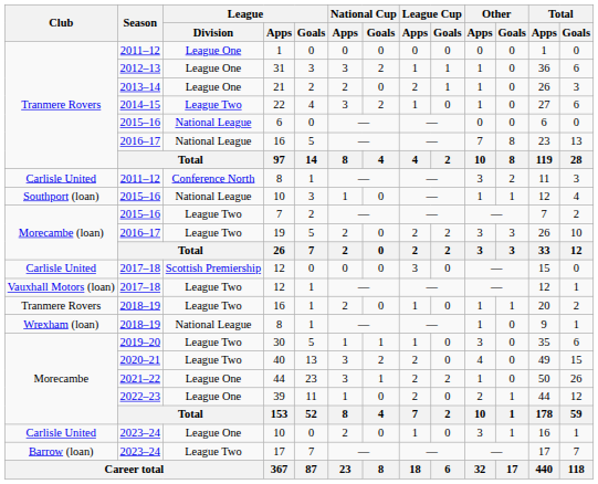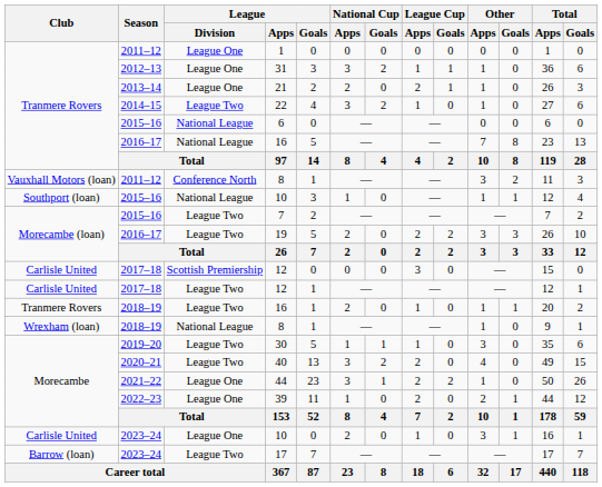 <table class=wikitable style=text-align:center>
 <tr>
 <th rowspan=2>Club</th>
 <th rowspan=2>Season</th>
 <th colspan=3>League</th>
 <th colspan=2>National Cup</th>
 <th colspan=2>League Cup</th>
 <th colspan=2>Other</th>
 <th colspan=2>Total</th>
 </tr>
 <tr>
 <th>Division</th>
 <th>Apps</th>
 <th>Goals</th>
 <th>Apps</th>
 <th>Goals</th>
 <th>Apps</th>
 <th>Goals</th>
 <th>Apps</th>
 <th>Goals</th>
 <th>Apps</th>
 <th>Goals</th>
 </tr>
 <tr>
 <td rowspan=7><a href='#'>Tranmere Rovers</a></td>
 <td><a href='#'>2011–12</a></td>
 <td><a href='#'>League One</a></td>
 <td>1</td>
 <td>0</td>
 <td>0</td>
 <td>0</td>
 <td>0</td>
 <td>0</td>
 <td>0</td>
 <td>0</td>
 <td>1</td>
 <td>0</td>
 </tr>
 <tr>
 <td><a href='#'>2012–13</a></td>
 <td>League One</td>
 <td>31</td>
 <td>3</td>
 <td>3</td>
 <td>2</td>
 <td>1</td>
 <td>1</td>
 <td>1</td>
 <td>0</td>
 <td>36</td>
 <td>6</td>
 </tr>
 <tr>
 <td><a href='#'>2013–14</a></td>
 <td>League One</td>
 <td>21</td>
 <td>2</td>
 <td>2</td>
 <td>0</td>
 <td>2</td>
 <td>1</td>
 <td>1</td>
 <td>0</td>
 <td>26</td>
 <td>3</td>
 </tr>
 <tr>
 <td><a href='#'>2014–15</a></td>
 <td><a href='#'>League Two</a></td>
 <td>22</td>
 <td>4</td>
 <td>3</td>
 <td>2</td>
 <td>1</td>
 <td>0</td>
 <td>1</td>
 <td>0</td>
 <td>27</td>
 <td>6</td>
 </tr>
 <tr>
 <td><a href='#'>2015–16</a></td>
 <td><a href='#'>National League</a></td>
 <td>6</td>
 <td>0</td>
 <td colspan=2>—</td>
 <td colspan=2>—</td>
 <td>0</td>
 <td>0</td>
 <td>6</td>
 <td>0</td>
 </tr>
 <tr>
 <td><a href='#'>2016–17</a></td>
 <td>National League</td>
 <td>16</td>
 <td>5</td>
 <td colspan=2>—</td>
 <td colspan=2>—</td>
 <td>7</td>
 <td>8</td>
 <td>23</td>
 <td>13</td>
 </tr>
 <tr>
 <th colspan=2>Total</th>
 <th>97</th>
 <th>14</th>
 <th>8</th>
 <th>4</th>
 <th>4</th>
 <th>2</th>
 <th>10</th>
 <th>8</th>
 <th>119</th>
 <th>28</th>
 </tr>
 <tr>
-<td><a href='#'>Carlisle United</a></td>
+<td><a href='#'>Vauxhall Motors</a> (loan)</td>
 <td><a href='#'>2011–12</a></td>
 <td><a href='#'>Conference North</a></td>
 <td>8</td>
 <td>1</td>
 <td colspan=2>—</td>
 <td colspan=2>—</td>
 <td>3</td>
 <td>2</td>
 <td>11</td>
 <td>3</td>
 </tr>
 <tr>
 <td><a href='#'>Southport</a> (loan)</td>
 <td><a href='#'>2015–16</a></td>
 <td>National League</td>
 <td>10</td>
 <td>3</td>
 <td>1</td>
 <td>0</td>
 <td colspan=2>—</td>
 <td>1</td>
 <td>1</td>
 <td>12</td>
 <td>4</td>
 </tr>
 <tr>
 <td rowspan=3><a href='#'>Morecambe</a> (loan)</td>
 <td><a href='#'>2015–16</a></td>
 <td>League Two</td>
 <td>7</td>
 <td>2</td>
 <td colspan=2>—</td>
 <td colspan=2>—</td>
 <td colspan=2>—</td>
 <td>7</td>
 <td>2</td>
 </tr>
 <tr>
 <td><a href='#'>2016–17</a></td>
 <td>League Two</td>
 <td>19</td>
 <td>5</td>
 <td>2</td>
 <td>0</td>
 <td>2</td>
 <td>2</td>
 <td>3</td>
 <td>3</td>
 <td>26</td>
 <td>10</td>
 </tr>
 <tr>
 <th colspan=2>Total</th>
 <th>26</th>
 <th>7</th>
 <th>2</th>
 <th>0</th>
 <th>2</th>
 <th>2</th>
 <th>3</th>
 <th>3</th>
 <th>33</th>
 <th>12</th>
 </tr>
 <tr>
 <td><a href='#'>Carlisle United</a></td>
 <td><a href='#'>2017–18</a></td>
 <td><a href='#'>Scottish Premiership</a></td>
 <td>12</td>
 <td>0</td>
 <td>0</td>
 <td>0</td>
 <td>3</td>
 <td>0</td>
 <td colspan=2>—</td>
 <td>15</td>
 <td>0</td>
 </tr>
 <tr>
-<td><a href='#'>Vauxhall Motors</a> (loan)</td>
+<td><a href='#'>Carlisle United</a></td>
 <td><a href='#'>2017–18</a></td>
 <td>League Two</td>
 <td>12</td>
 <td>1</td>
 <td colspan=2>—</td>
 <td colspan=2>—</td>
 <td colspan=2>—</td>
 <td>12</td>
 <td>1</td>
 </tr>
 <tr>
 <td>Tranmere Rovers</td>
 <td><a href='#'>2018–19</a></td>
 <td>League Two</td>
 <td>16</td>
 <td>1</td>
 <td>2</td>
 <td>0</td>
 <td>1</td>
 <td>0</td>
 <td>1</td>
 <td>1</td>
 <td>20</td>
 <td>2</td>
 </tr>
 <tr>
 <td><a href='#'>Wrexham</a> (loan)</td>
 <td><a href='#'>2018–19</a></td>
 <td>National League</td>
 <td>8</td>
 <td>1</td>
 <td colspan=2>—</td>
 <td colspan=2>—</td>
 <td>1</td>
 <td>0</td>
 <td>9</td>
 <td>1</td>
 </tr>
 <tr>
 <td rowspan="5">Morecambe</td>
 <td><a href='#'>2019–20</a></td>
 <td>League Two</td>
 <td>30</td>
 <td>5</td>
 <td>1</td>
 <td>1</td>
 <td>1</td>
 <td>0</td>
 <td>3</td>
 <td>0</td>
 <td>35</td>
 <td>6</td>
 </tr>
 <tr>
 <td><a href='#'>2020–21</a></td>
 <td>League Two</td>
 <td>40</td>
 <td>13</td>
 <td>3</td>
 <td>2</td>
 <td>2</td>
 <td>0</td>
 <td>4</td>
 <td>0</td>
 <td>49</td>
 <td>15</td>
 </tr>
 <tr>
 <td><a href='#'>2021–22</a></td>
 <td>League One</td>
 <td>44</td>
 <td>23</td>
 <td>3</td>
 <td>1</td>
 <td>2</td>
 <td>2</td>
 <td>1</td>
 <td>0</td>
 <td>50</td>
 <td>26</td>
 </tr>
 <tr>
 <td><a href='#'>2022–23</a></td>
 <td>League One</td>
 <td>39</td>
 <td>11</td>
 <td>1</td>
 <td>0</td>
 <td>2</td>
 <td>0</td>
 <td>2</td>
 <td>1</td>
 <td>44</td>
 <td>12</td>
 </tr>
 <tr>
 <th colspan="2">Total</th>
 <th>153</th>
 <th>52</th>
 <th>8</th>
 <th>4</th>
 <th>7</th>
 <th>2</th>
 <th>10</th>
 <th>1</th>
 <th>178</th>
 <th>59</th>
 </tr>
 <tr>
 <td><a href='#'>Carlisle United</a></td>
 <td><a href='#'>2023–24</a></td>
 <td>League One</td>
 <td>10</td>
 <td>0</td>
 <td>2</td>
 <td>0</td>
 <td>1</td>
 <td>0</td>
 <td>3</td>
 <td>1</td>
 <td>16</td>
 <td>1</td>
 </tr>
 <tr>
 <td><a href='#'>Barrow</a> (loan)</td>
 <td><a href='#'>2023–24</a></td>
 <td>League Two</td>
 <td>17</td>
 <td>7</td>
 <td colspan=2>—</td>
 <td colspan=2>—</td>
 <td colspan=2>—</td>
 <td>17</td>
 <td>7</td>
 </tr>
 <tr>
 <th colspan="3">Career total</th>
 <th>367</th>
 <th>87</th>
 <th>23</th>
 <th>8</th>
 <th>18</th>
 <th>6</th>
 <th>32</th>
 <th>17</th>
 <th>440</th>
 <th>118</th>
 </tr>
 </table>
